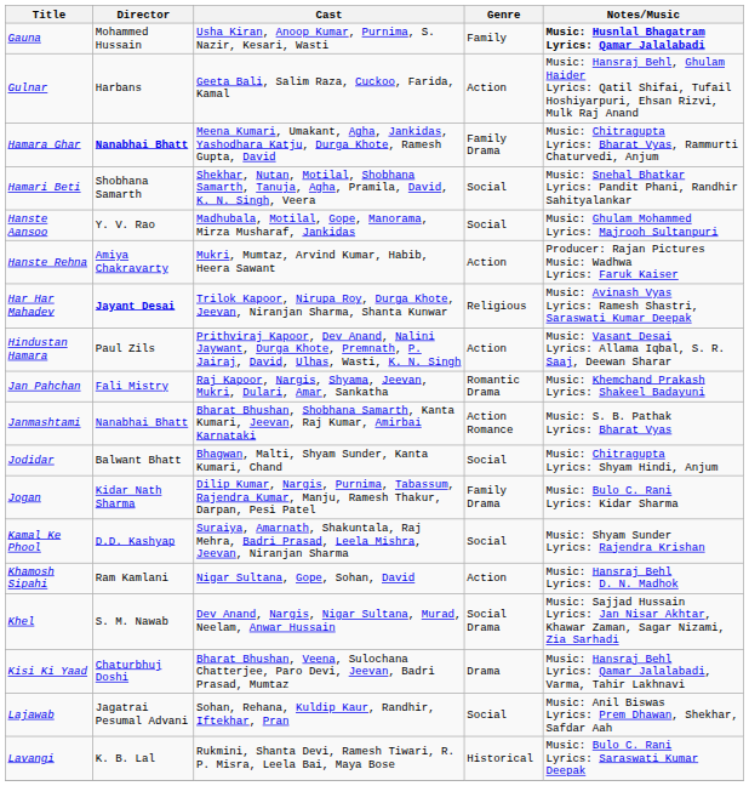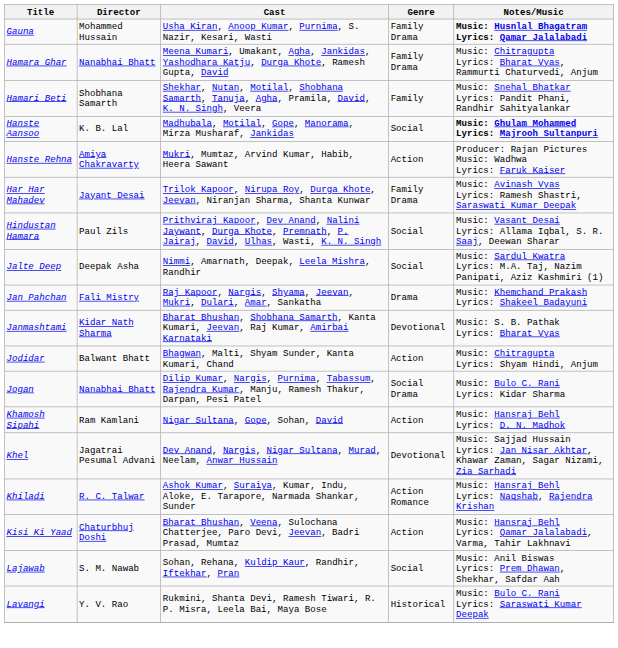 <table class="wikitable">
 <tr>
 <th>Title</th>
 <th>Director</th>
 <th>Cast</th>
 <th>Genre</th>
 <th>Notes/Music</th>
 </tr>
 <tr>
 <td><em><a href='#'>Gauna</a></em></td>
 <td>Mohammed Hussain</td>
 <td><a href='#'>Usha Kiran</a>, <a href='#'>Anoop Kumar</a>, <a href='#'>Purnima</a>, S. Nazir, Kesari, Wasti</td>
-<td>Family</td>
+<td>Family Drama</td>
 <td><strong>Music: <a href='#'>Husnlal Bhagatram</a><br>Lyrics: <a href='#'>Qamar Jalalabadi</a></strong></td>
 </tr>
 <tr>
-<td><em><a href='#'>Gulnar</a></em></td>
-<td>Harbans</td>
-<td><a href='#'>Geeta Bali</a>, Salim Raza, <a href='#'>Cuckoo</a>, Farida, Kamal</td>
-<td>Action</td>
-<td>Music: <a href='#'>Hansraj Behl</a>, <a href='#'>Ghulam Haider</a><br>Lyrics: Qatil Shifai, Tufail Hoshiyarpuri, Ehsan Rizvi, Mulk Raj Anand</td>
-</tr>
-<tr>
 <td><em><a href='#'>Hamara Ghar</a></em></td>
-<td><strong><a href='#'>Nanabhai Bhatt</a></strong></td>
+<td><a href='#'>Nanabhai Bhatt</a></td>
 <td><a href='#'>Meena Kumari</a>, Umakant, <a href='#'>Agha</a>, <a href='#'>Jankidas</a>, <a href='#'>Yashodhara Katju</a>, <a href='#'>Durga Khote</a>, Ramesh Gupta, <a href='#'>David</a></td>
 <td>Family Drama</td>
 <td>Music: <a href='#'>Chitragupta</a><br>Lyrics: <a href='#'>Bharat Vyas</a>, Rammurti Chaturvedi, Anjum</td>
 </tr>
 <tr>
 <td><em><a href='#'>Hamari Beti</a></em></td>
 <td>Shobhana Samarth</td>
 <td><a href='#'>Shekhar</a>, <a href='#'>Nutan</a>, <a href='#'>Motilal</a>, <a href='#'>Shobhana Samarth</a>, <a href='#'>Tanuja</a>, <a href='#'>Agha</a>, Pramila, <a href='#'>David</a>, <a href='#'>K. N. Singh</a>, Veera</td>
-<td>Social</td>
+<td>Family</td>
 <td>Music: <a href='#'>Snehal Bhatkar</a><br>Lyrics: Pandit Phani, Randhir Sahityalankar</td>
 </tr>
 <tr>
 <td><em><a href='#'>Hanste Aansoo</a></em></td>
-<td>Y. V. Rao</td>
+<td>K. B. Lal</td>
 <td><a href='#'>Madhubala</a>, <a href='#'>Motilal</a>, <a href='#'>Gope</a>, <a href='#'>Manorama</a>, Mirza Musharaf, <a href='#'>Jankidas</a></td>
 <td>Social</td>
-<td>Music: <a href='#'>Ghulam Mohammed</a><br>Lyrics: <a href='#'>Majrooh Sultanpuri</a></td>
+<td><strong>Music: <a href='#'>Ghulam Mohammed</a><br>Lyrics: <a href='#'>Majrooh Sultanpuri</a></strong></td>
 </tr>
 <tr>
 <td><em><a href='#'>Hanste Rehna</a></em></td>
 <td><a href='#'>Amiya Chakravarty</a></td>
 <td><a href='#'>Mukri</a>, Mumtaz, Arvind Kumar, Habib, Heera Sawant</td>
 <td>Action</td>
 <td>Producer: Rajan Pictures<br>Music: Wadhwa<br>Lyrics: <a href='#'>Faruk Kaiser</a></td>
 </tr>
 <tr>
 <td><em><a href='#'>Har Har Mahadev</a></em></td>
-<td><strong><a href='#'>Jayant Desai</a></strong></td>
+<td><a href='#'>Jayant Desai</a></td>
 <td><a href='#'>Trilok Kapoor</a>, <a href='#'>Nirupa Roy</a>, <a href='#'>Durga Khote</a>, <a href='#'>Jeevan</a>, Niranjan Sharma, Shanta Kunwar</td>
-<td>Religious</td>
+<td>Family Drama</td>
 <td>Music: <a href='#'>Avinash Vyas</a><br>Lyrics: Ramesh Shastri, <a href='#'>Saraswati Kumar Deepak</a></td>
 </tr>
 <tr>
 <td><em><a href='#'>Hindustan Hamara</a></em></td>
 <td>Paul Zils</td>
 <td><a href='#'>Prithviraj Kapoor</a>, <a href='#'>Dev Anand</a>, <a href='#'>Nalini Jaywant</a>, <a href='#'>Durga Khote</a>, <a href='#'>Premnath</a>, <a href='#'>P. Jairaj</a>, <a href='#'>David</a>, <a href='#'>Ulhas</a>, Wasti, <a href='#'>K. N. Singh</a></td>
-<td>Action</td>
+<td>Social</td>
 <td>Music: <a href='#'>Vasant Desai</a><br>Lyrics: Allama Iqbal, S. R. <a href='#'>Saaj</a>, Deewan Sharar</td>
+</tr>
+<tr>
+<td><em><a href='#'>Jalte Deep</a></em></td>
+<td>Deepak Asha</td>
+<td><a href='#'>Nimmi</a>, Amarnath, Deepak, <a href='#'>Leela Mishra</a>, Randhir</td>
+<td>Social</td>
+<td>Music: <a href='#'>Sardul Kwatra</a><br>Lyrics: M.A. Taj, Nazim Panipati, Aziz Kashmiri (1)</td>
 </tr>
 <tr>
 <td><em><a href='#'>Jan Pahchan</a></em></td>
 <td><a href='#'>Fali Mistry</a></td>
 <td><a href='#'>Raj Kapoor</a>, <a href='#'>Nargis</a>, <a href='#'>Shyama</a>, <a href='#'>Jeevan</a>, <a href='#'>Mukri</a>, <a href='#'>Dulari</a>, <a href='#'>Amar</a>, Sankatha</td>
-<td>Romantic Drama</td>
+<td>Drama</td>
 <td>Music: <a href='#'>Khemchand Prakash</a><br>Lyrics: <a href='#'>Shakeel Badayuni</a></td>
 </tr>
 <tr>
 <td><em><a href='#'>Janmashtami</a></em></td>
-<td><a href='#'>Nanabhai Bhatt</a></td>
+<td><a href='#'>Kidar Nath Sharma</a></td>
 <td><a href='#'>Bharat Bhushan</a>, <a href='#'>Shobhana Samarth</a>, Kanta Kumari, <a href='#'>Jeevan</a>, Raj Kumar, <a href='#'>Amirbai Karnataki</a></td>
-<td>Action Romance</td>
+<td>Devotional</td>
 <td>Music: S. B. Pathak<br>Lyrics: <a href='#'>Bharat Vyas</a></td>
 </tr>
 <tr>
 <td><em><a href='#'>Jodidar</a></em></td>
 <td>Balwant Bhatt</td>
 <td><a href='#'>Bhagwan</a>, Malti, Shyam Sunder, Kanta Kumari, Chand</td>
-<td>Social</td>
+<td>Action</td>
 <td>Music: <a href='#'>Chitragupta</a><br>Lyrics: Shyam Hindi, Anjum</td>
 </tr>
 <tr>
 <td><em><a href='#'>Jogan</a></em></td>
-<td><a href='#'>Kidar Nath Sharma</a></td>
+<td><a href='#'>Nanabhai Bhatt</a></td>
 <td><a href='#'>Dilip Kumar</a>, <a href='#'>Nargis</a>, <a href='#'>Purnima</a>, <a href='#'>Tabassum</a>, <a href='#'>Rajendra Kumar</a>, Manju, Ramesh Thakur, Darpan, Pesi Patel</td>
-<td>Family Drama</td>
+<td>Social Drama</td>
 <td>Music: <a href='#'>Bulo C. Rani</a><br>Lyrics: Kidar Sharma</td>
-</tr>
-<tr>
-<td><em><a href='#'>Kamal Ke Phool</a></em></td>
-<td><a href='#'>D.D. Kashyap</a></td>
-<td><a href='#'>Suraiya</a>, <a href='#'>Amarnath</a>,  Shakuntala, Raj Mehra, <a href='#'>Badri Prasad</a>, <a href='#'>Leela Mishra</a>, <a href='#'>Jeevan</a>, Niranjan Sharma</td>
-<td>Social</td>
-<td>Music: Shyam Sunder<br>Lyrics: <a href='#'>Rajendra Krishan</a></td>
 </tr>
 <tr>
 <td><em><a href='#'>Khamosh Sipahi</a></em></td>
 <td>Ram Kamlani</td>
 <td><a href='#'>Nigar Sultana</a>, <a href='#'>Gope</a>, Sohan, <a href='#'>David</a></td>
 <td>Action</td>
 <td>Music: <a href='#'>Hansraj Behl</a><br>Lyrics: <a href='#'>D. N. Madhok</a></td>
 </tr>
 <tr>
 <td><em><a href='#'>Khel</a></em></td>
-<td>S. M. Nawab</td>
+<td>Jagatrai Pesumal Advani</td>
 <td><a href='#'>Dev Anand</a>, <a href='#'>Nargis</a>, <a href='#'>Nigar Sultana</a>, <a href='#'>Murad</a>, Neelam, <a href='#'>Anwar Hussain</a></td>
-<td>Social Drama</td>
+<td>Devotional</td>
 <td>Music: Sajjad Hussain<br>Lyrics: <a href='#'>Jan Nisar Akhtar</a>, Khawar Zaman, Sagar Nizami, <a href='#'>Zia Sarhadi</a></td>
+</tr>
+<tr>
+<td><em><a href='#'>Khiladi</a></em></td>
+<td><a href='#'>R. C. Talwar</a></td>
+<td><a href='#'>Ashok Kumar</a>, <a href='#'>Suraiya</a>, Kumar, Indu, Aloke, E. Tarapore, Narmada Shankar, Sunder</td>
+<td>Action Romance</td>
+<td>Music: <a href='#'>Hansraj Behl</a><br>Lyrics: <a href='#'>Naqshab</a>, <a href='#'>Rajendra Krishan</a></td>
 </tr>
 <tr>
 <td><em><a href='#'>Kisi Ki Yaad</a></em></td>
 <td><a href='#'>Chaturbhuj Doshi</a></td>
 <td><a href='#'>Bharat Bhushan</a>, <a href='#'>Veena</a>, Sulochana Chatterjee, Paro Devi, <a href='#'>Jeevan</a>, Badri Prasad, Mumtaz</td>
-<td>Drama</td>
+<td>Action</td>
 <td>Music: <a href='#'>Hansraj Behl</a><br>Lyrics: <a href='#'>Qamar Jalalabadi</a>, Varma, Tahir Lakhnavi</td>
 </tr>
 <tr>
 <td><em><a href='#'>Lajawab</a></em></td>
-<td>Jagatrai Pesumal Advani</td>
+<td>S. M. Nawab</td>
 <td>Sohan, Rehana, <a href='#'>Kuldip Kaur</a>, Randhir, <a href='#'>Iftekhar</a>, <a href='#'>Pran</a></td>
 <td>Social</td>
 <td>Music: Anil Biswas<br>Lyrics: <a href='#'>Prem Dhawan</a>, Shekhar, Safdar Aah</td>
 </tr>
 <tr>
 <td><em><a href='#'>Lavangi</a></em></td>
-<td>K. B. Lal</td>
+<td>Y. V. Rao</td>
 <td>Rukmini, Shanta Devi, Ramesh Tiwari, R. P. Misra, Leela Bai, Maya Bose</td>
 <td>Historical</td>
 <td>Music: <a href='#'>Bulo C. Rani</a><br>Lyrics: <a href='#'>Saraswati Kumar Deepak</a></td>
 </tr>
 <tr>
 </tr>
 </table>
